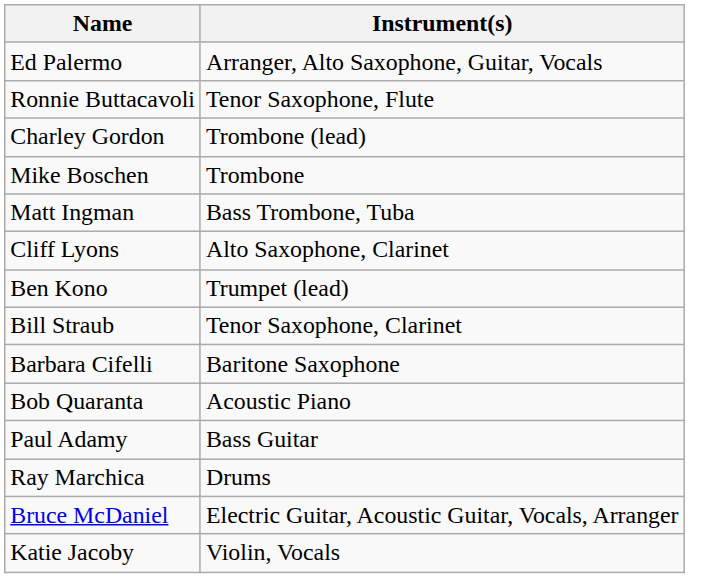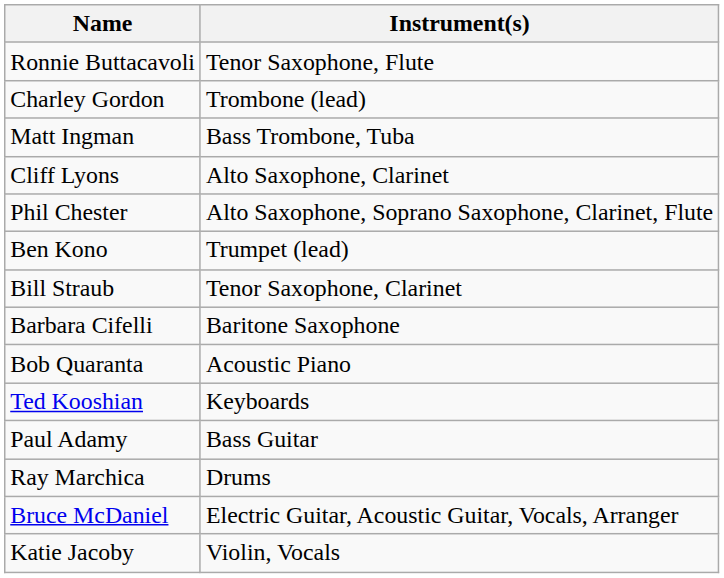 <table class = "wikitable" border = "1">
 <tr>
 <th>Name</th>
 <th>Instrument(s)</th>
-</tr>
-<tr>
-<td>Ed Palermo</td>
-<td>Arranger, Alto Saxophone, Guitar, Vocals</td>
 </tr>
 <tr>
 <td>Ronnie Buttacavoli</td>
 <td>Tenor Saxophone, Flute</td>
 </tr>
 <tr>
 <td>Charley Gordon</td>
 <td>Trombone (lead)</td>
 </tr>
 <tr>
-<td>Mike Boschen</td>
-<td>Trombone</td>
-</tr>
-<tr>
 <td>Matt Ingman</td>
 <td>Bass Trombone, Tuba</td>
 </tr>
 <tr>
 <td>Cliff Lyons</td>
 <td>Alto Saxophone, Clarinet</td>
+</tr>
+<tr>
+<td>Phil Chester</td>
+<td>Alto Saxophone, Soprano Saxophone, Clarinet, Flute</td>
 </tr>
 <tr>
 <td>Ben Kono</td>
 <td>Trumpet (lead)</td>
 </tr>
 <tr>
 <td>Bill Straub</td>
 <td>Tenor Saxophone, Clarinet</td>
 </tr>
 <tr>
 <td>Barbara Cifelli</td>
 <td>Baritone Saxophone</td>
 </tr>
 <tr>
 <td>Bob Quaranta</td>
 <td>Acoustic Piano</td>
 </tr>
 <tr>
+<td><a href='#'>Ted Kooshian</a></td>
+<td>Keyboards</td>
+</tr>
+<tr>
 <td>Paul Adamy</td>
 <td>Bass Guitar</td>
 </tr>
 <tr>
 <td>Ray Marchica</td>
 <td>Drums</td>
 </tr>
 <tr>
 <td><a href='#'>Bruce McDaniel</a></td>
 <td>Electric Guitar, Acoustic Guitar, Vocals, Arranger</td>
 </tr>
 <tr>
 <td>Katie Jacoby</td>
 <td>Violin, Vocals</td>
 </tr>
 </table>
